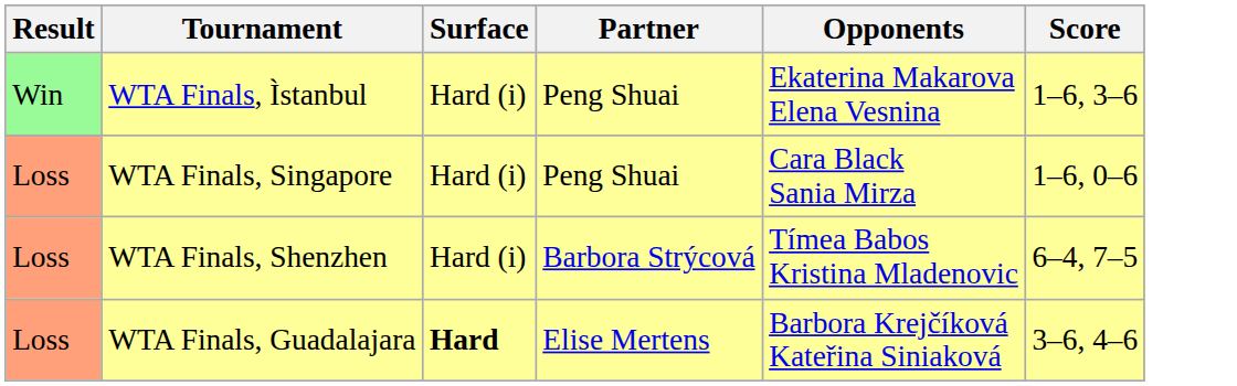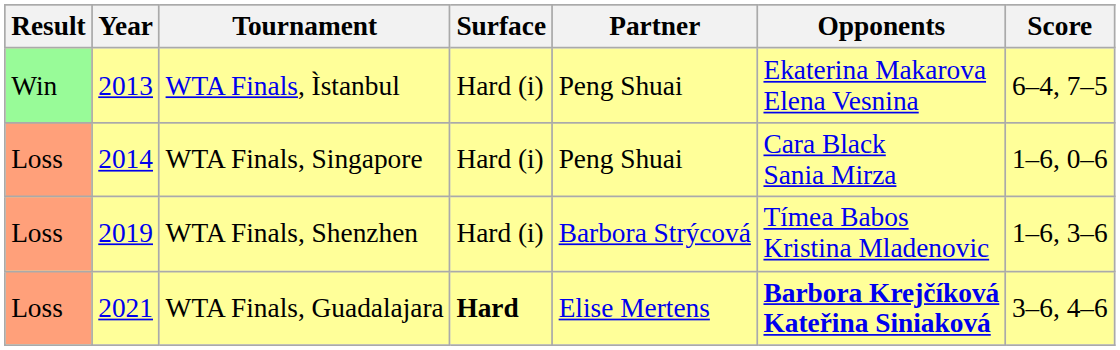 <table class="sortable wikitable">
 <tr>
 <th>Result</th>
+<th>Year</th>
 <th>Tournament</th>
 <th>Surface</th>
 <th>Partner</th>
 <th>Opponents</th>
 <th class=unsortable>Score</th>
 </tr>
 <tr bgcolor=#FFFF99>
 <td bgcolor=98fb98>Win</td>
+<td><a href='#'>2013</a></td>
 <td><a href='#'>WTA Finals</a>, Ìstanbul</td>
 <td>Hard (i)</td>
 <td> Peng Shuai</td>
 <td> <a href='#'>Ekaterina Makarova</a> <br>  <a href='#'>Elena Vesnina</a></td>
-<td>1–6, 3–6</td>
+<td>6–4, 7–5</td>
 </tr>
 <tr bgcolor=#FFFF99>
 <td bgcolor=ffa07a>Loss</td>
+<td><a href='#'>2014</a></td>
 <td>WTA Finals, Singapore</td>
 <td>Hard (i)</td>
 <td> Peng Shuai</td>
 <td> <a href='#'>Cara Black</a> <br>  <a href='#'>Sania Mirza</a></td>
 <td>1–6, 0–6</td>
 </tr>
 <tr bgcolor=#FFFF99>
 <td bgcolor=ffa07a>Loss</td>
+<td><a href='#'>2019</a></td>
 <td>WTA Finals, Shenzhen</td>
 <td>Hard (i)</td>
 <td> <a href='#'>Barbora Strýcová</a></td>
 <td> <a href='#'>Tímea Babos</a> <br>  <a href='#'>Kristina Mladenovic</a></td>
-<td>6–4, 7–5</td>
+<td>1–6, 3–6</td>
 </tr>
 <tr bgcolor=#FFFF99>
 <td bgcolor=FFA07A>Loss</td>
+<td><a href='#'>2021</a></td>
 <td>WTA Finals, Guadalajara</td>
 <td><strong>Hard</strong></td>
 <td> <a href='#'>Elise Mertens</a></td>
-<td> <a href='#'>Barbora Krejčíková</a> <br>  <a href='#'>Kateřina Siniaková</a></td>
+<td><strong> <a href='#'>Barbora Krejčíková</a> <br>  <a href='#'>Kateřina Siniaková</a></strong></td>
 <td>3–6, 4–6</td>
 </tr>
 </table>
